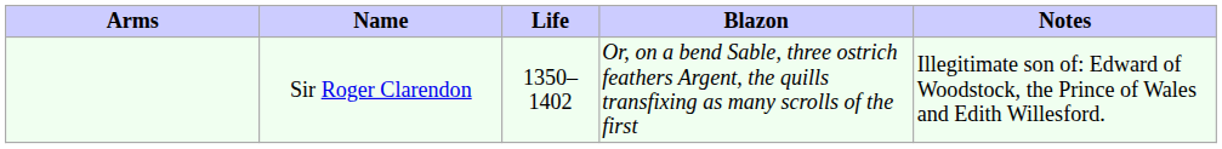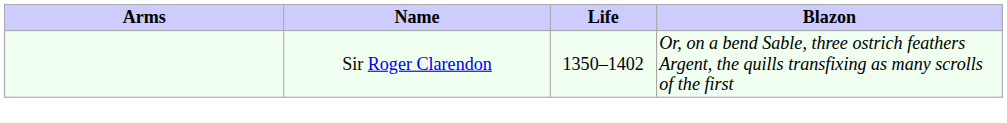 <table width="100%" border="1" cellpadding="2" cellspacing="0" style="margin: 0.5em 0.3em 0.5em 0; background: #f9f9f9; border: 1px #aaa solid; border-collapse: collapse;">
 <tr>
 <th width="21%" bgcolor = "#ccccff">Arms</th>
 <th width="20%" bgcolor = "#ccccff">Name</th>
 <th width="8%" bgcolor = "#ccccff">Life</th>
 <th width="26%" bgcolor = "#ccccff">Blazon</th>
-<th width="26%" bgcolor = "#ccccff">Notes</th>
 </tr>
 <tr bgcolor=#f0fff0>
 <td align="center"></td>
 <td align="center">Sir <a href='#'>Roger Clarendon</a></td>
 <td align="center">1350–1402</td>
 <td><em>Or, on a bend Sable, three ostrich feathers Argent, the quills transfixing as many scrolls of the first</em></td>
-<td>Illegitimate son of: Edward of Woodstock, the Prince of Wales and Edith Willesford.</td>
 </tr>
 </table>
